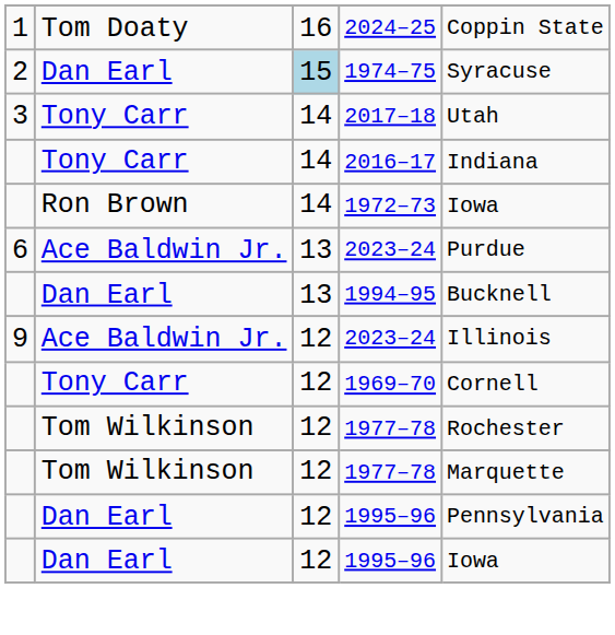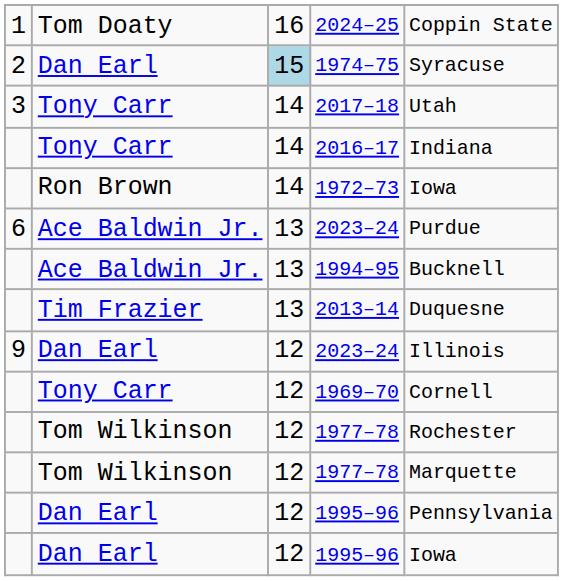 <table class="wikitable">
 <tr>
 </tr>
 <tr>
 <td>1</td>
 <td>Tom Doaty</td>
 <td>16</td>
 <td style="font-size:80%;"><a href='#'>2024–25</a></td>
 <td style="font-size:80%;">Coppin State</td>
 </tr>
 <tr>
 <td>2</td>
 <td><a href='#'>Dan Earl</a></td>
 <td style="background: lightblue;">15</td>
 <td style="font-size:80%;"><a href='#'>1974–75</a></td>
 <td style="font-size:80%;">Syracuse</td>
 </tr>
 <tr>
 <td>3</td>
 <td><a href='#'>Tony Carr</a></td>
 <td>14</td>
 <td style="font-size:80%;"><a href='#'>2017–18</a></td>
 <td style="font-size:80%;">Utah</td>
 </tr>
 <tr>
 <td></td>
 <td><a href='#'>Tony Carr</a></td>
 <td>14</td>
 <td style="font-size:80%;"><a href='#'>2016–17</a></td>
 <td style="font-size:80%;">Indiana</td>
 </tr>
 <tr>
 <td></td>
 <td>Ron Brown</td>
 <td>14</td>
 <td style="font-size:80%;"><a href='#'>1972–73</a></td>
 <td style="font-size:80%;">Iowa</td>
 </tr>
 <tr>
 <td>6</td>
 <td><a href='#'>Ace Baldwin Jr.</a></td>
 <td>13</td>
 <td style="font-size:80%;"><a href='#'>2023–24</a></td>
 <td style="font-size:80%;">Purdue</td>
 </tr>
 <tr>
 <td></td>
-<td><a href='#'>Dan Earl</a></td>
+<td><a href='#'>Ace Baldwin Jr.</a></td>
 <td>13</td>
 <td style="font-size:80%;"><a href='#'>1994–95</a></td>
 <td style="font-size:80%;">Bucknell</td>
 </tr>
 <tr>
+<td></td>
+<td><a href='#'>Tim Frazier</a></td>
+<td>13</td>
+<td style="font-size:80%;"><a href='#'>2013–14</a></td>
+<td style="font-size:80%;">Duquesne</td>
+</tr>
+<tr>
 <td>9</td>
-<td><a href='#'>Ace Baldwin Jr.</a></td>
+<td><a href='#'>Dan Earl</a></td>
 <td>12</td>
 <td style="font-size:80%;"><a href='#'>2023–24</a></td>
 <td style="font-size:80%;">Illinois</td>
 </tr>
 <tr>
 <td></td>
 <td><a href='#'>Tony Carr</a></td>
 <td>12</td>
 <td style="font-size:80%;"><a href='#'>1969–70</a></td>
 <td style="font-size:80%;">Cornell</td>
 </tr>
 <tr>
 <td></td>
 <td>Tom Wilkinson</td>
 <td>12</td>
 <td style="font-size:80%;"><a href='#'>1977–78</a></td>
 <td style="font-size:80%;">Rochester</td>
 </tr>
 <tr>
 <td></td>
 <td>Tom Wilkinson</td>
 <td>12</td>
 <td style="font-size:80%;"><a href='#'>1977–78</a></td>
 <td style="font-size:80%;">Marquette</td>
 </tr>
 <tr>
 <td></td>
 <td><a href='#'>Dan Earl</a></td>
 <td>12</td>
 <td style="font-size:80%;"><a href='#'>1995–96</a></td>
 <td style="font-size:80%;">Pennsylvania</td>
 </tr>
 <tr>
 <td></td>
 <td><a href='#'>Dan Earl</a></td>
 <td>12</td>
 <td style="font-size:80%;"><a href='#'>1995–96</a></td>
 <td style="font-size:80%;">Iowa</td>
 </tr>
 </table>
